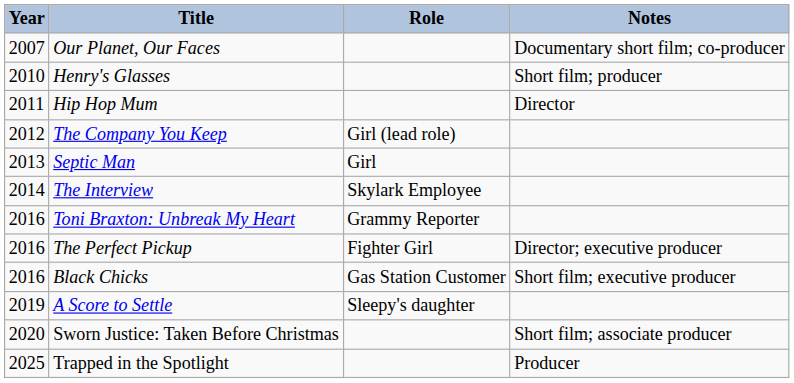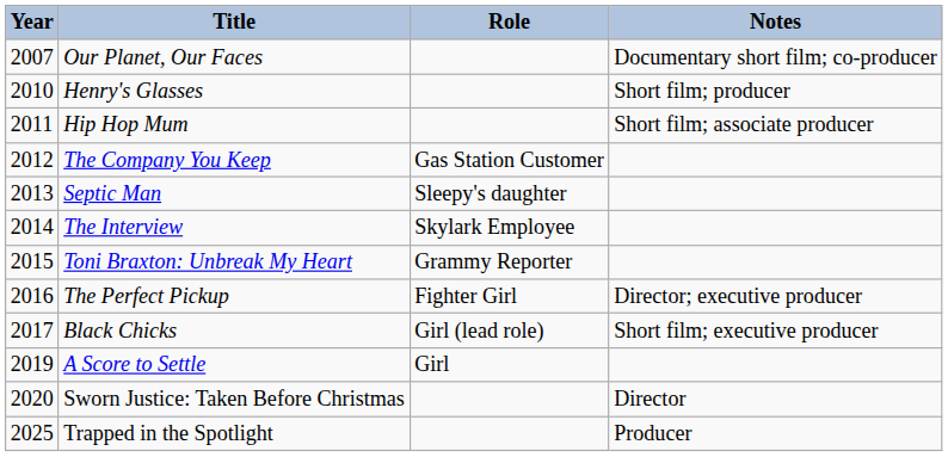 <table class="wikitable">
 <tr>
 <th style="background:#B0C4DE;">Year</th>
 <th style="background:#B0C4DE;">Title</th>
 <th style="background:#B0C4DE;">Role </th>
 <th style="background:#B0C4DE;">Notes</th>
 </tr>
 <tr>
 <td>2007</td>
 <td><em>Our Planet, Our Faces</em></td>
 <td></td>
 <td>Documentary short film; co-producer</td>
 </tr>
 <tr>
 <td>2010</td>
 <td><em>Henry's Glasses</em></td>
 <td></td>
 <td>Short film; producer</td>
 </tr>
 <tr>
 <td>2011</td>
 <td><em>Hip Hop Mum</em></td>
 <td></td>
-<td>Director</td>
+<td>Short film; associate producer</td>
 </tr>
 <tr>
 <td>2012</td>
 <td><em><a href='#'>The Company You Keep</a></em></td>
-<td>Girl (lead role)</td>
+<td>Gas Station Customer</td>
 <td></td>
 </tr>
 <tr>
 <td>2013</td>
 <td><em><a href='#'>Septic Man</a></em></td>
-<td>Girl</td>
+<td>Sleepy's daughter</td>
 <td></td>
 </tr>
 <tr>
 <td>2014</td>
 <td><em><a href='#'>The Interview</a></em></td>
 <td>Skylark Employee</td>
 <td></td>
 </tr>
 <tr>
-<td>2016</td>
+<td>2015</td>
 <td><em><a href='#'>Toni Braxton: Unbreak My Heart</a></em></td>
 <td>Grammy Reporter</td>
 <td></td>
 </tr>
 <tr>
 <td>2016</td>
 <td><em>The Perfect Pickup</em></td>
 <td>Fighter Girl</td>
 <td>Director; executive producer</td>
 </tr>
 <tr>
-<td>2016</td>
+<td>2017</td>
 <td><em>Black Chicks</em></td>
-<td>Gas Station Customer</td>
+<td>Girl (lead role)</td>
 <td>Short film; executive producer</td>
 </tr>
 <tr>
 <td>2019</td>
 <td><em><a href='#'>A Score to Settle</a></em></td>
-<td>Sleepy's daughter</td>
+<td>Girl</td>
 <td></td>
 </tr>
 <tr>
 <td>2020</td>
 <td>Sworn Justice: Taken Before Christmas</td>
 <td></td>
-<td>Short film; associate producer</td>
+<td>Director</td>
 </tr>
 <tr>
 <td>2025</td>
 <td>Trapped in the Spotlight</td>
 <td></td>
 <td>Producer</td>
 </tr>
 </table>
